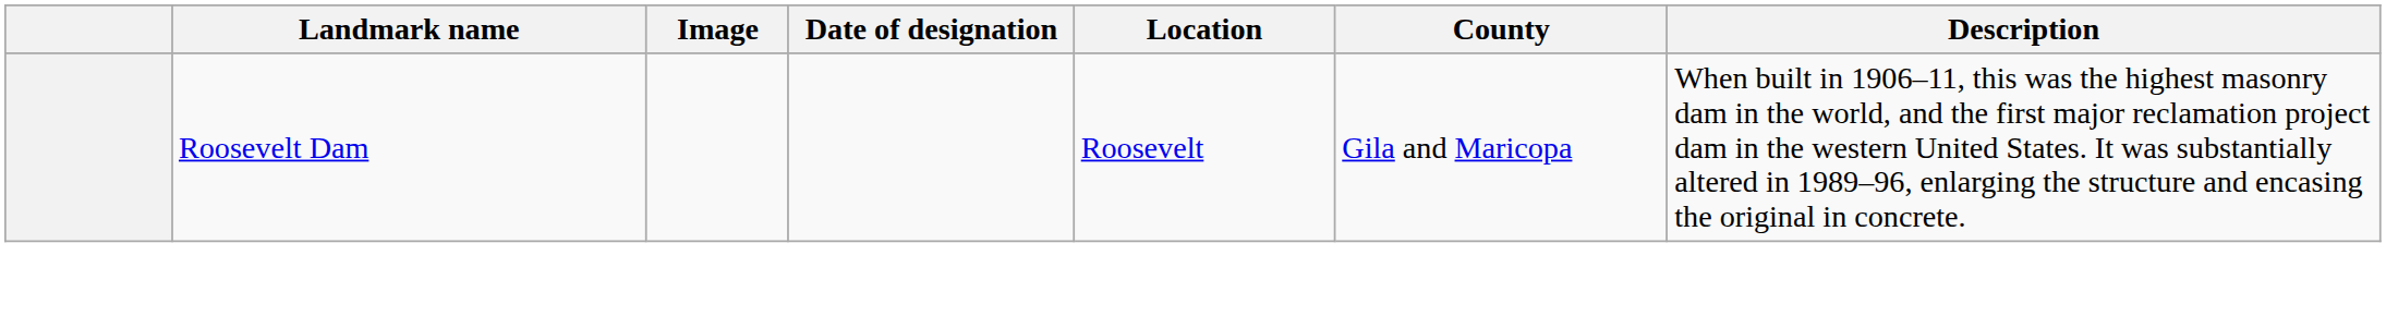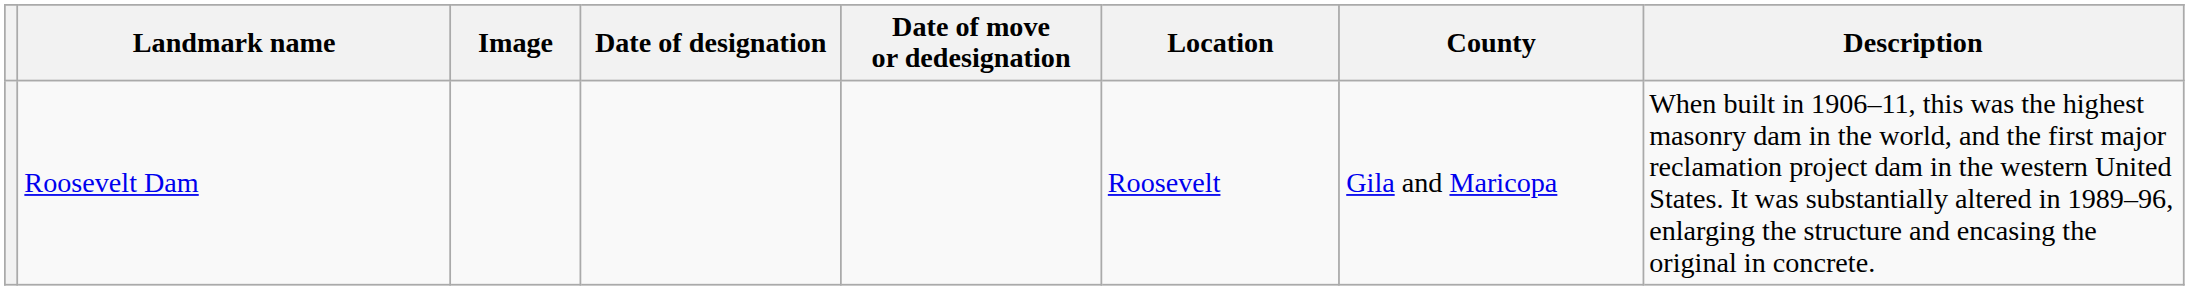 <table class="wikitable sortable" style="width:98%">
 <tr>
 <th scope="col"></th>
 <th scope="col" width="20%">Landmark name</th>
 <th scope="col" class="unsortable" width="6%">Image</th>
 <th scope="col" width="12%">Date of designation</th>
+<th scope="col" width="12%">Date of move<br>or dedesignation</th>
 <th scope="col" width="11%">Location</th>
 <th scope="col" width="14%">County</th>
 <th scope="col" class="unsortable" width="30%">Description</th>
 </tr>
 <tr>
 <th></th>
 <td><a href='#'>Roosevelt Dam</a></td>
 <td></td>
 <td></td>
+<td></td>
 <td><a href='#'>Roosevelt</a> </td>
 <td><a href='#'>Gila</a> and <a href='#'>Maricopa</a></td>
 <td>When built in 1906–11, this was the highest masonry dam in the world, and the first major reclamation project dam in the western United States.  It was substantially altered in 1989–96, enlarging the structure and encasing the original in concrete.</td>
 </tr>
 </table>
